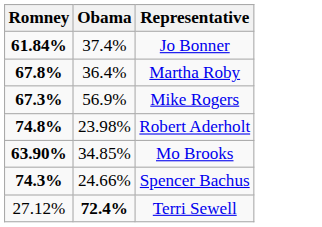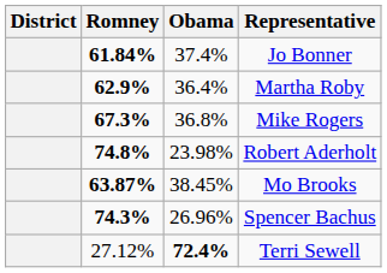 <table class=wikitable>
 <tr>
+<th>District</th>
 <th>Romney</th>
 <th>Obama</th>
 <th>Representative</th>
 </tr>
 <tr align=center>
+<th></th>
 <td><strong>61.84%</strong></td>
 <td>37.4%</td>
 <td><a href='#'>Jo Bonner</a></td>
 </tr>
 <tr align=center>
-<td><strong>67.8%</strong></td>
+<th></th>
+<td><strong>62.9%</strong></td>
 <td>36.4%</td>
 <td><a href='#'>Martha Roby</a></td>
 </tr>
 <tr align=center>
+<th></th>
 <td><strong>67.3%</strong></td>
-<td>56.9%</td>
+<td>36.8%</td>
 <td><a href='#'>Mike Rogers</a></td>
 </tr>
 <tr align=center>
+<th></th>
 <td><strong>74.8%</strong></td>
 <td>23.98%</td>
 <td><a href='#'>Robert Aderholt</a></td>
 </tr>
 <tr align=center>
-<td><strong>63.90%</strong></td>
-<td>34.85%</td>
+<th></th>
+<td><strong>63.87%</strong></td>
+<td>38.45%</td>
 <td><a href='#'>Mo Brooks</a></td>
 </tr>
 <tr align=center>
+<th></th>
 <td><strong>74.3%</strong></td>
-<td>24.66%</td>
+<td>26.96%</td>
 <td><a href='#'>Spencer Bachus</a></td>
 </tr>
 <tr align=center>
+<th></th>
 <td>27.12%</td>
 <td><strong>72.4%</strong></td>
 <td><a href='#'>Terri Sewell</a></td>
 </tr>
 </table>
